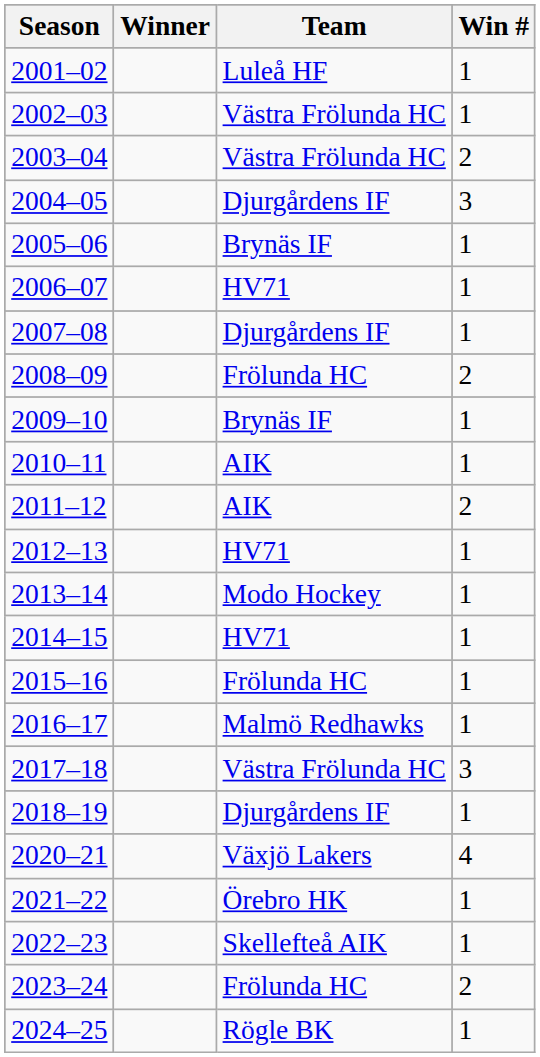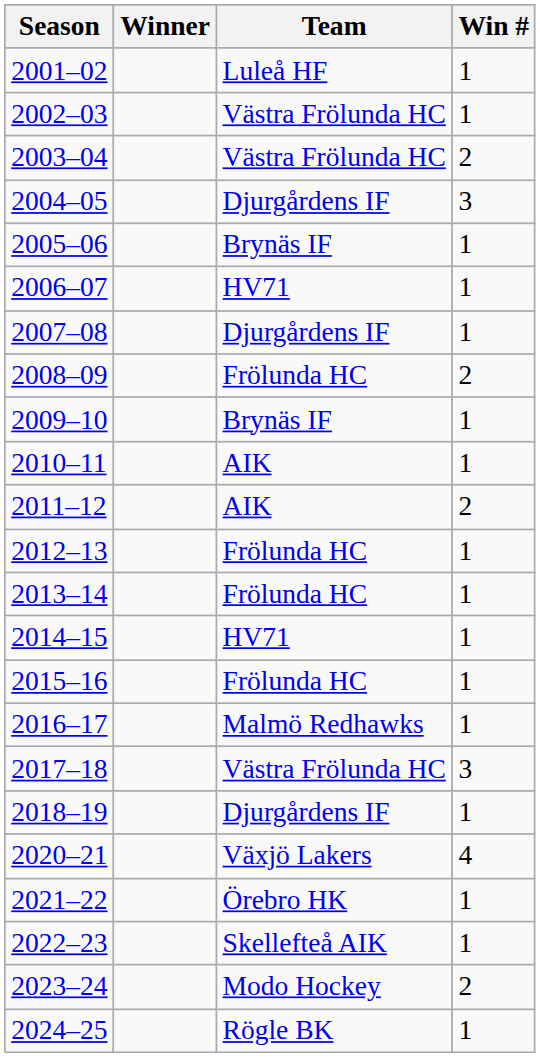 <table class="wikitable sortable">
 <tr>
 <th>Season</th>
 <th>Winner</th>
 <th>Team</th>
 <th>Win #</th>
 </tr>
 <tr>
 <td><a href='#'>2001–02</a></td>
 <td> </td>
 <td><a href='#'>Luleå HF</a></td>
 <td>1</td>
 </tr>
 <tr>
 <td><a href='#'>2002–03</a></td>
 <td> </td>
 <td><a href='#'>Västra Frölunda HC</a></td>
 <td>1</td>
 </tr>
 <tr>
 <td><a href='#'>2003–04</a></td>
 <td> </td>
 <td><a href='#'>Västra Frölunda HC</a></td>
 <td>2</td>
 </tr>
 <tr>
 <td><a href='#'>2004–05</a></td>
 <td> </td>
 <td><a href='#'>Djurgårdens IF</a></td>
 <td>3</td>
 </tr>
 <tr>
 <td><a href='#'>2005–06</a></td>
 <td> </td>
 <td><a href='#'>Brynäs IF</a></td>
 <td>1</td>
 </tr>
 <tr>
 <td><a href='#'>2006–07</a></td>
 <td> </td>
 <td><a href='#'>HV71</a></td>
 <td>1</td>
 </tr>
 <tr>
 <td><a href='#'>2007–08</a></td>
 <td> </td>
 <td><a href='#'>Djurgårdens IF</a></td>
 <td>1</td>
 </tr>
 <tr>
 <td><a href='#'>2008–09</a></td>
 <td> </td>
 <td><a href='#'>Frölunda HC</a></td>
 <td>2</td>
 </tr>
 <tr>
 <td><a href='#'>2009–10</a></td>
 <td> </td>
 <td><a href='#'>Brynäs IF</a></td>
 <td>1</td>
 </tr>
 <tr>
 <td><a href='#'>2010–11</a></td>
 <td> </td>
 <td><a href='#'>AIK</a></td>
 <td>1</td>
 </tr>
 <tr>
 <td><a href='#'>2011–12</a></td>
 <td> </td>
 <td><a href='#'>AIK</a></td>
 <td>2</td>
 </tr>
 <tr>
 <td><a href='#'>2012–13</a></td>
 <td> </td>
-<td><a href='#'>HV71</a></td>
+<td><a href='#'>Frölunda HC</a></td>
 <td>1</td>
 </tr>
 <tr>
 <td><a href='#'>2013–14</a></td>
 <td> </td>
-<td><a href='#'>Modo Hockey</a></td>
+<td><a href='#'>Frölunda HC</a></td>
 <td>1</td>
 </tr>
 <tr>
 <td><a href='#'>2014–15</a></td>
 <td> </td>
 <td><a href='#'>HV71</a></td>
 <td>1</td>
 </tr>
 <tr>
 <td><a href='#'>2015–16</a></td>
 <td> </td>
 <td><a href='#'>Frölunda HC</a></td>
 <td>1</td>
 </tr>
 <tr>
 <td><a href='#'>2016–17</a></td>
 <td> </td>
 <td><a href='#'>Malmö Redhawks</a></td>
 <td>1</td>
 </tr>
 <tr>
 <td><a href='#'>2017–18</a></td>
 <td> </td>
 <td><a href='#'>Västra Frölunda HC</a></td>
 <td>3</td>
 </tr>
 <tr>
 <td><a href='#'>2018–19</a></td>
 <td> </td>
 <td><a href='#'>Djurgårdens IF</a></td>
 <td>1</td>
 </tr>
 <tr>
 <td><a href='#'>2020–21</a></td>
 <td> </td>
 <td><a href='#'>Växjö Lakers</a></td>
 <td>4</td>
 </tr>
 <tr>
 <td><a href='#'>2021–22</a></td>
 <td> </td>
 <td><a href='#'>Örebro HK</a></td>
 <td>1</td>
 </tr>
 <tr>
 <td><a href='#'>2022–23</a></td>
 <td> </td>
 <td><a href='#'>Skellefteå AIK</a></td>
 <td>1</td>
 </tr>
 <tr>
 <td><a href='#'>2023–24</a></td>
 <td> </td>
-<td><a href='#'>Frölunda HC</a></td>
+<td><a href='#'>Modo Hockey</a></td>
 <td>2</td>
 </tr>
 <tr>
 <td><a href='#'>2024–25</a></td>
 <td> </td>
 <td><a href='#'>Rögle BK</a></td>
 <td>1</td>
 </tr>
 </table>
